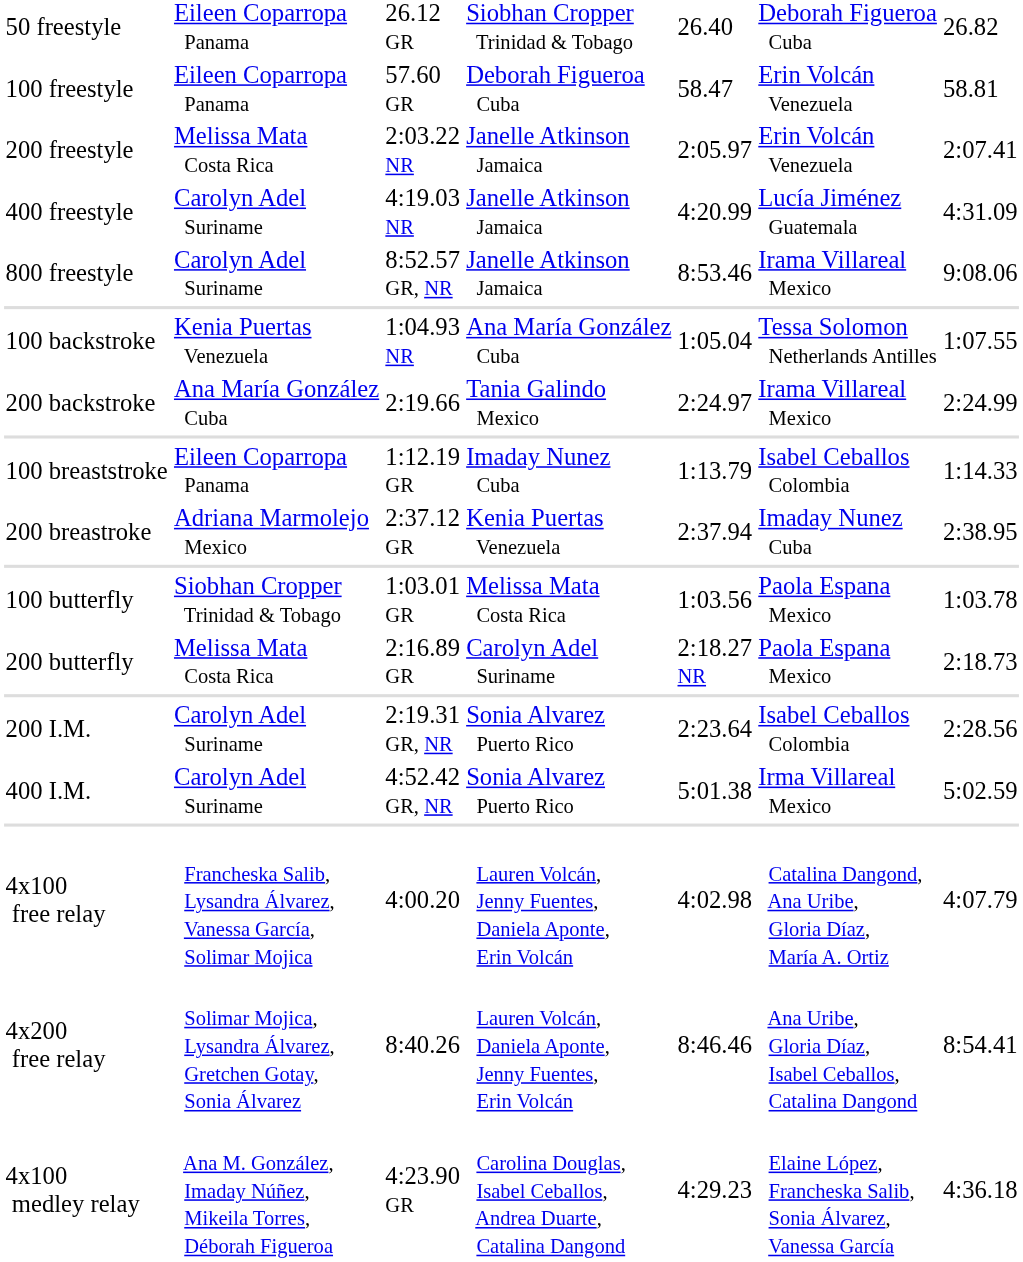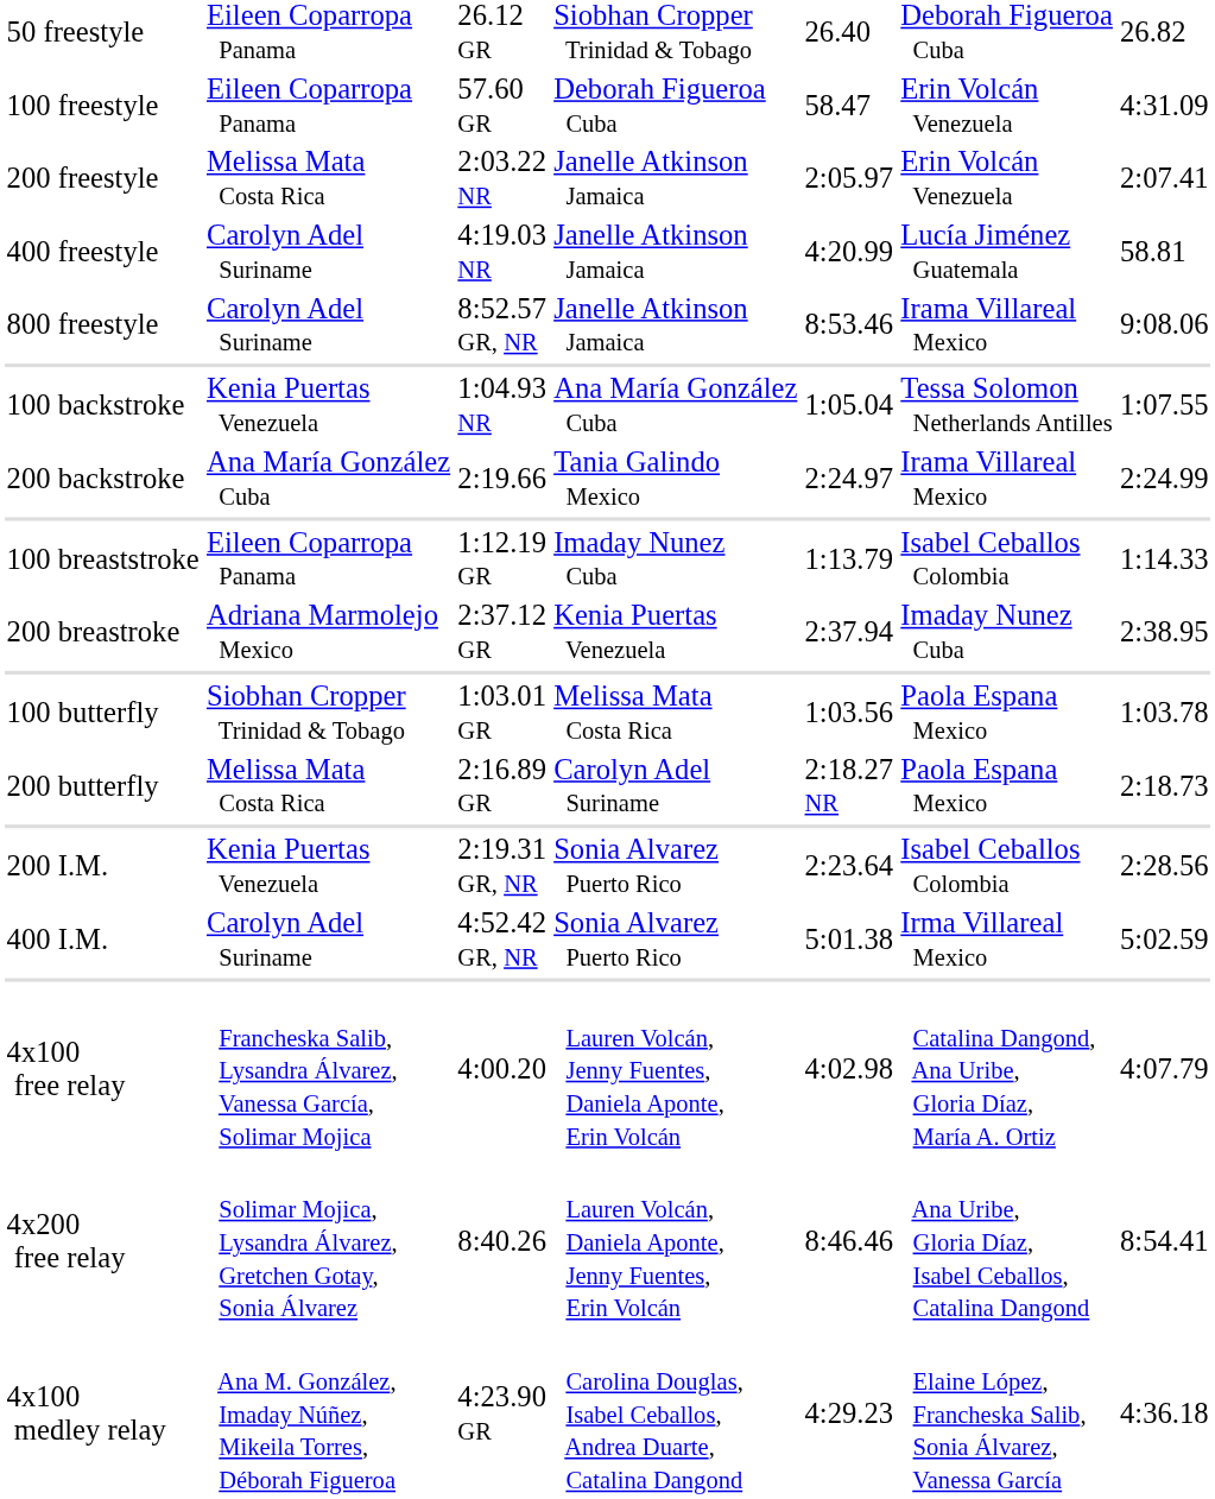 <table>
 <tr>
 <td>50 freestyle</td>
 <td><a href='#'>Eileen Coparropa</a> <small><br>   Panama </small></td>
 <td>26.12 <small><br>GR</small></td>
 <td><a href='#'>Siobhan Cropper</a> <small><br>   Trinidad & Tobago </small></td>
 <td>26.40</td>
 <td><a href='#'>Deborah Figueroa</a> <small><br>   Cuba </small></td>
 <td>26.82</td>
 </tr>
 <tr>
 <td>100 freestyle</td>
 <td><a href='#'>Eileen Coparropa</a> <small><br>   Panama </small></td>
 <td>57.60 <small><br>GR</small></td>
 <td><a href='#'>Deborah Figueroa</a> <small><br>   Cuba </small></td>
 <td>58.47</td>
 <td><a href='#'>Erin Volcán</a> <small><br>   Venezuela </small></td>
-<td>58.81</td>
+<td>4:31.09</td>
 </tr>
 <tr>
 <td>200 freestyle</td>
 <td><a href='#'>Melissa Mata</a> <small><br>   Costa Rica </small></td>
 <td>2:03.22 <small><br><a href='#'>NR</a></small></td>
 <td><a href='#'>Janelle Atkinson</a> <small><br>   Jamaica </small></td>
 <td>2:05.97</td>
 <td><a href='#'>Erin Volcán</a> <small><br>   Venezuela </small></td>
 <td>2:07.41</td>
 </tr>
 <tr>
 <td>400 freestyle</td>
 <td><a href='#'>Carolyn Adel</a> <small><br>   Suriname </small></td>
 <td>4:19.03 <small><br><a href='#'>NR</a></small></td>
 <td><a href='#'>Janelle Atkinson</a> <small><br>   Jamaica </small></td>
 <td>4:20.99</td>
 <td><a href='#'>Lucía Jiménez</a> <small><br>   Guatemala </small></td>
-<td>4:31.09</td>
+<td>58.81</td>
 </tr>
 <tr>
 <td>800 freestyle</td>
 <td><a href='#'>Carolyn Adel</a> <small><br>   Suriname </small></td>
 <td>8:52.57 <small><br>GR, <a href='#'>NR</a></small></td>
 <td><a href='#'>Janelle Atkinson</a> <small><br>   Jamaica </small></td>
 <td>8:53.46</td>
 <td><a href='#'>Irama Villareal</a> <small><br>   Mexico </small></td>
 <td>9:08.06</td>
 </tr>
 <tr bgcolor=#DDDDDD>
 <td colspan=7></td>
 </tr>
 <tr>
 <td>100 backstroke</td>
 <td><a href='#'>Kenia Puertas</a> <small><br>   Venezuela </small></td>
 <td>1:04.93 <small><br><a href='#'>NR</a></small></td>
 <td><a href='#'>Ana María González</a> <small><br>   Cuba </small></td>
 <td>1:05.04</td>
 <td><a href='#'>Tessa Solomon</a> <small><br>   Netherlands Antilles </small></td>
 <td>1:07.55</td>
 </tr>
 <tr>
 <td>200 backstroke</td>
 <td><a href='#'>Ana María González</a> <small><br>   Cuba </small></td>
 <td>2:19.66</td>
 <td><a href='#'>Tania Galindo</a> <small><br>   Mexico </small></td>
 <td>2:24.97</td>
 <td><a href='#'>Irama Villareal</a> <small><br>   Mexico </small></td>
 <td>2:24.99</td>
 </tr>
 <tr bgcolor=#DDDDDD>
 <td colspan=7></td>
 </tr>
 <tr>
 <td>100 breaststroke</td>
 <td><a href='#'>Eileen Coparropa</a> <small><br>   Panama </small></td>
 <td>1:12.19 <small><br>GR</small></td>
 <td><a href='#'>Imaday Nunez</a> <small><br>   Cuba </small></td>
 <td>1:13.79</td>
 <td><a href='#'>Isabel Ceballos</a> <small><br>   Colombia </small></td>
 <td>1:14.33</td>
 </tr>
 <tr>
 <td>200 breastroke</td>
 <td><a href='#'>Adriana Marmolejo</a> <small><br>   Mexico </small></td>
 <td>2:37.12 <small><br>GR</small></td>
 <td><a href='#'>Kenia Puertas</a> <small><br>   Venezuela </small></td>
 <td>2:37.94</td>
 <td><a href='#'>Imaday Nunez</a> <small><br>   Cuba </small></td>
 <td>2:38.95</td>
 </tr>
 <tr bgcolor=#DDDDDD>
 <td colspan=7></td>
 </tr>
 <tr>
 <td>100 butterfly</td>
 <td><a href='#'>Siobhan Cropper</a> <small><br>   Trinidad & Tobago </small></td>
 <td>1:03.01 <small><br>GR</small></td>
 <td><a href='#'>Melissa Mata</a> <small><br>   Costa Rica </small></td>
 <td>1:03.56</td>
 <td><a href='#'>Paola Espana</a> <small><br>   Mexico </small></td>
 <td>1:03.78</td>
 </tr>
 <tr>
 <td>200 butterfly</td>
 <td><a href='#'>Melissa Mata</a> <small><br>   Costa Rica </small></td>
 <td>2:16.89 <small><br>GR</small></td>
 <td><a href='#'>Carolyn Adel</a> <small><br>   Suriname </small></td>
 <td>2:18.27 <small><br><a href='#'>NR</a></small></td>
 <td><a href='#'>Paola Espana</a> <small><br>   Mexico </small></td>
 <td>2:18.73</td>
 </tr>
 <tr bgcolor=#DDDDDD>
 <td colspan=7></td>
 </tr>
 <tr>
 <td>200 I.M.</td>
-<td><a href='#'>Carolyn Adel</a> <small><br>   Suriname </small></td>
+<td><a href='#'>Kenia Puertas</a> <small><br>   Venezuela </small></td>
 <td>2:19.31 <small><br>GR, <a href='#'>NR</a></small></td>
 <td><a href='#'>Sonia Alvarez</a> <small><br>   Puerto Rico </small></td>
 <td>2:23.64</td>
 <td><a href='#'>Isabel Ceballos</a> <small><br>   Colombia </small></td>
 <td>2:28.56</td>
 </tr>
 <tr>
 <td>400 I.M.</td>
 <td><a href='#'>Carolyn Adel</a> <small><br>   Suriname </small></td>
 <td>4:52.42 <small><br>GR, <a href='#'>NR</a></small></td>
 <td><a href='#'>Sonia Alvarez</a> <small><br>   Puerto Rico </small></td>
 <td>5:01.38</td>
 <td><a href='#'>Irma Villareal</a> <small><br>   Mexico </small></td>
 <td>5:02.59</td>
 </tr>
 <tr bgcolor=#DDDDDD>
 <td colspan=7></td>
 </tr>
 <tr>
 <td>4x100 <br> free relay</td>
 <td> <small><br>  <a href='#'>Francheska Salib</a>, <br>  <a href='#'>Lysandra Álvarez</a>, <br>  <a href='#'>Vanessa García</a>, <br>  <a href='#'>Solimar Mojica</a> </small></td>
 <td>4:00.20</td>
 <td> <small><br>  <a href='#'>Lauren Volcán</a>, <br>  <a href='#'>Jenny Fuentes</a>, <br>  <a href='#'>Daniela Aponte</a>, <br>  <a href='#'>Erin Volcán</a> </small></td>
 <td>4:02.98</td>
 <td> <small><br>  <a href='#'>Catalina Dangond</a>, <br>  <a href='#'>Ana Uribe</a>, <br>  <a href='#'>Gloria Díaz</a>, <br>  <a href='#'>María A. Ortiz</a> </small></td>
 <td>4:07.79</td>
 </tr>
 <tr>
 <td>4x200  <br> free relay</td>
 <td> <small><br>  <a href='#'>Solimar Mojica</a>, <br>  <a href='#'>Lysandra Álvarez</a>, <br>  <a href='#'>Gretchen Gotay</a>, <br>  <a href='#'>Sonia Álvarez</a> </small></td>
 <td>8:40.26</td>
 <td> <small><br>  <a href='#'>Lauren Volcán</a>, <br>  <a href='#'>Daniela Aponte</a>, <br>  <a href='#'>Jenny Fuentes</a>, <br>  <a href='#'>Erin Volcán</a> </small></td>
 <td>8:46.46</td>
 <td> <small><br>  <a href='#'>Ana Uribe</a>, <br>  <a href='#'>Gloria Díaz</a>, <br>  <a href='#'>Isabel Ceballos</a>, <br>  <a href='#'>Catalina Dangond</a> </small></td>
 <td>8:54.41</td>
 </tr>
 <tr>
 <td>4x100 <br> medley relay</td>
 <td> <small><br>  <a href='#'>Ana M. González</a>, <br>  <a href='#'>Imaday Núñez</a>, <br>  <a href='#'>Mikeila Torres</a>, <br>  <a href='#'>Déborah Figueroa</a> </small></td>
 <td>4:23.90 <small><br>GR</small></td>
 <td> <small><br>  <a href='#'>Carolina Douglas</a>, <br>  <a href='#'>Isabel Ceballos</a>, <br>  <a href='#'>Andrea Duarte</a>, <br>  <a href='#'>Catalina Dangond</a> </small></td>
 <td>4:29.23</td>
 <td> <small><br>  <a href='#'>Elaine López</a>, <br>  <a href='#'>Francheska Salib</a>, <br>  <a href='#'>Sonia Álvarez</a>, <br>  <a href='#'>Vanessa García</a> </small></td>
 <td>4:36.18</td>
 </tr>
 <tr>
 </tr>
 </table>
